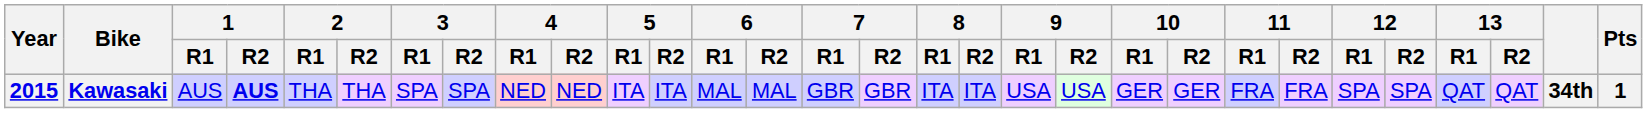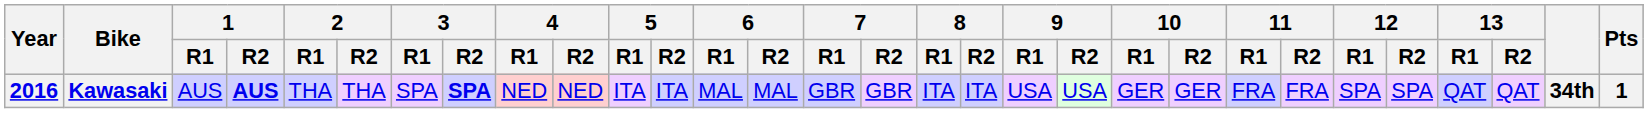 <table class="wikitable" style="text-align:center; font-size:90%">
 <tr>
 <th valign="middle" rowspan=2>Year</th>
 <th valign="middle" rowspan=2>Bike</th>
 <th colspan=2>1</th>
 <th colspan=2>2</th>
 <th colspan=2>3</th>
 <th colspan=2>4</th>
 <th colspan=2>5</th>
 <th colspan=2>6</th>
 <th colspan=2>7</th>
 <th colspan=2>8</th>
 <th colspan=2>9</th>
 <th colspan=2>10</th>
 <th colspan=2>11</th>
 <th colspan=2>12</th>
 <th colspan=2>13</th>
 <th rowspan=2></th>
 <th rowspan=2>Pts</th>
 </tr>
 <tr>
 <th>R1</th>
 <th>R2</th>
 <th>R1</th>
 <th>R2</th>
 <th>R1</th>
 <th>R2</th>
 <th>R1</th>
 <th>R2</th>
 <th>R1</th>
 <th>R2</th>
 <th>R1</th>
 <th>R2</th>
 <th>R1</th>
 <th>R2</th>
 <th>R1</th>
 <th>R2</th>
 <th>R1</th>
 <th>R2</th>
 <th>R1</th>
 <th>R2</th>
 <th>R1</th>
 <th>R2</th>
 <th>R1</th>
 <th>R2</th>
 <th>R1</th>
 <th>R2</th>
 </tr>
 <tr>
-<th><a href='#'>2015</a></th>
+<th><a href='#'>2016</a></th>
 <th><a href='#'>Kawasaki</a></th>
 <td style="background:#cfcfff;"><a href='#'>AUS</a><br></td>
 <td style="background:#cfcfff;"><strong><a href='#'>AUS</a><br></strong></td>
 <td style="background:#cfcfff;"><a href='#'>THA</a><br></td>
 <td style="background:#efcfff;"><a href='#'>THA</a><br></td>
 <td style="background:#efcfff;"><a href='#'>SPA</a><br></td>
-<td style="background:#cfcfff;"><a href='#'>SPA</a><br></td>
+<td style="background:#cfcfff;"><strong><a href='#'>SPA</a><br></strong></td>
 <td style="background:#ffcfcf;"><a href='#'>NED</a><br></td>
 <td style="background:#ffcfcf;"><a href='#'>NED</a><br></td>
 <td style="background:#efcfff;"><a href='#'>ITA</a><br></td>
 <td style="background:#cfcfff;"><a href='#'>ITA</a><br></td>
 <td style="background:#cfcfff;"><a href='#'>MAL</a><br></td>
 <td style="background:#cfcfff;"><a href='#'>MAL</a><br></td>
 <td style="background:#cfcfff;"><a href='#'>GBR</a><br></td>
 <td style="background:#efcfff;"><a href='#'>GBR</a><br></td>
 <td style="background:#cfcfff;"><a href='#'>ITA</a><br></td>
 <td style="background:#cfcfff;"><a href='#'>ITA</a><br></td>
 <td style="background:#efcfff;"><a href='#'>USA</a><br></td>
 <td style="background:#dfffdf;"><a href='#'>USA</a><br></td>
 <td style="background:#efcfff;"><a href='#'>GER</a><br></td>
 <td style="background:#efcfff;"><a href='#'>GER</a><br></td>
 <td style="background:#cfcfff;"><a href='#'>FRA</a><br></td>
 <td style="background:#efcfff;"><a href='#'>FRA</a><br></td>
 <td style="background:#efcfff;"><a href='#'>SPA</a><br></td>
 <td style="background:#efcfff;"><a href='#'>SPA</a><br></td>
 <td style="background:#cfcfff;"><a href='#'>QAT</a><br></td>
 <td style="background:#efcfff;"><a href='#'>QAT</a><br></td>
 <th>34th</th>
 <th>1</th>
 </tr>
 </table>
